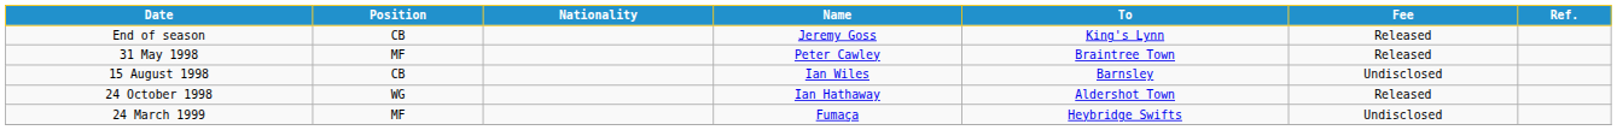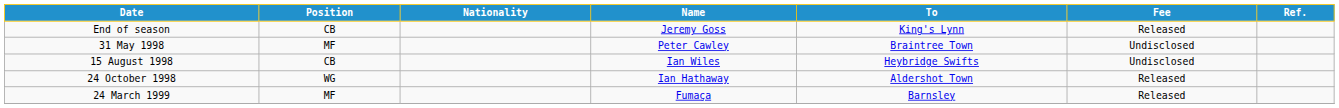 <table class="wikitable" style="text-align:center; font-size:90%; width:100%;">
 <tr>
 <th style="background:#2191CC; color:white; border:1px solid #F7C408; text-align:center;">Date</th>
 <th style="background:#2191CC; color:white; border:1px solid #F7C408; text-align:center;">Position</th>
 <th style="background:#2191CC; color:white; border:1px solid #F7C408; text-align:center;">Nationality</th>
 <th style="background:#2191CC; color:white; border:1px solid #F7C408; text-align:center;">Name</th>
 <th style="background:#2191CC; color:white; border:1px solid #F7C408; text-align:center;">To</th>
 <th style="background:#2191CC; color:white; border:1px solid #F7C408; text-align:center;">Fee</th>
 <th style="background:#2191CC; color:white; border:1px solid #F7C408; text-align:center;">Ref.</th>
 </tr>
 <tr>
 <td>End of season</td>
 <td>CB</td>
 <td></td>
 <td><a href='#'>Jeremy Goss</a></td>
 <td> <a href='#'>King's Lynn</a></td>
 <td>Released</td>
 <td></td>
 </tr>
 <tr>
 <td>31 May 1998</td>
 <td>MF</td>
 <td></td>
 <td><a href='#'>Peter Cawley</a></td>
 <td> <a href='#'>Braintree Town</a></td>
-<td>Released</td>
+<td>Undisclosed</td>
 <td></td>
 </tr>
 <tr>
 <td>15 August 1998</td>
 <td>CB</td>
 <td></td>
 <td><a href='#'>Ian Wiles</a></td>
-<td> <a href='#'>Barnsley</a></td>
+<td> <a href='#'>Heybridge Swifts</a></td>
 <td>Undisclosed</td>
 <td></td>
 </tr>
 <tr>
 <td>24 October 1998</td>
 <td>WG</td>
 <td></td>
 <td><a href='#'>Ian Hathaway</a></td>
 <td> <a href='#'>Aldershot Town</a></td>
 <td>Released</td>
 <td></td>
 </tr>
 <tr>
 <td>24 March 1999</td>
 <td>MF</td>
 <td></td>
 <td><a href='#'>Fumaça</a></td>
-<td> <a href='#'>Heybridge Swifts</a></td>
-<td>Undisclosed</td>
+<td> <a href='#'>Barnsley</a></td>
+<td>Released</td>
 <td></td>
 </tr>
 <tr>
 </tr>
 </table>
